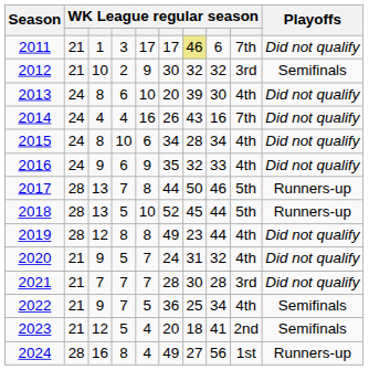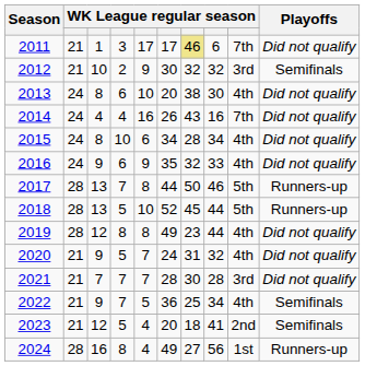 <table class="wikitable sortable" style="text-align: center">
 <tr>
 <th scope="col" rowspan="2">Season</th>
 <th colspan="8" class="unsortable">WK League regular season</th>
 <th scope="col" rowspan=2 class="unsortable">Playoffs</th>
 </tr>
 <tr>
 <th></th>
 <th></th>
 <th></th>
 <th></th>
 <th></th>
 <th></th>
 <th></th>
 <th></th>
 </tr>
 <tr>
 <td><a href='#'>2011</a></td>
 <td>21</td>
 <td>1</td>
 <td>3</td>
 <td>17</td>
 <td>17</td>
 <td style="background: khaki;">46</td>
 <td>6</td>
 <td>7th</td>
 <td><em>Did not qualify</em></td>
 </tr>
 <tr>
 <td><a href='#'>2012</a></td>
 <td>21</td>
 <td>10</td>
 <td>2</td>
 <td>9</td>
 <td>30</td>
 <td>32</td>
 <td>32</td>
 <td>3rd</td>
 <td>Semifinals</td>
 </tr>
 <tr>
 <td><a href='#'>2013</a></td>
 <td>24</td>
 <td>8</td>
 <td>6</td>
 <td>10</td>
 <td>20</td>
-<td>39</td>
+<td>38</td>
 <td>30</td>
 <td>4th</td>
 <td><em>Did not qualify</em></td>
 </tr>
 <tr>
 <td><a href='#'>2014</a></td>
 <td>24</td>
 <td>4</td>
 <td>4</td>
 <td>16</td>
 <td>26</td>
 <td>43</td>
 <td>16</td>
 <td>7th</td>
 <td><em>Did not qualify</em></td>
 </tr>
 <tr>
 <td><a href='#'>2015</a></td>
 <td>24</td>
 <td>8</td>
 <td>10</td>
 <td>6</td>
 <td>34</td>
 <td>28</td>
 <td>34</td>
 <td>4th</td>
 <td><em>Did not qualify</em></td>
 </tr>
 <tr>
 <td><a href='#'>2016</a></td>
 <td>24</td>
 <td>9</td>
 <td>6</td>
 <td>9</td>
 <td>35</td>
 <td>32</td>
 <td>33</td>
 <td>4th</td>
 <td><em>Did not qualify</em></td>
 </tr>
 <tr>
 <td><a href='#'>2017</a></td>
 <td>28</td>
 <td>13</td>
 <td>7</td>
 <td>8</td>
 <td>44</td>
 <td>50</td>
 <td>46</td>
 <td>5th</td>
 <td>Runners-up</td>
 </tr>
 <tr>
 <td><a href='#'>2018</a></td>
 <td>28</td>
 <td>13</td>
 <td>5</td>
 <td>10</td>
 <td>52</td>
 <td>45</td>
 <td>44</td>
 <td>5th</td>
 <td>Runners-up</td>
 </tr>
 <tr>
 <td><a href='#'>2019</a></td>
 <td>28</td>
 <td>12</td>
 <td>8</td>
 <td>8</td>
 <td>49</td>
 <td>23</td>
 <td>44</td>
 <td>4th</td>
 <td><em>Did not qualify</em></td>
 </tr>
 <tr>
 <td><a href='#'>2020</a></td>
 <td>21</td>
 <td>9</td>
 <td>5</td>
 <td>7</td>
 <td>24</td>
 <td>31</td>
 <td>32</td>
 <td>4th</td>
 <td><em>Did not qualify</em></td>
 </tr>
 <tr>
 <td><a href='#'>2021</a></td>
 <td>21</td>
 <td>7</td>
 <td>7</td>
 <td>7</td>
 <td>28</td>
 <td>30</td>
 <td>28</td>
 <td>3rd</td>
 <td><em>Did not qualify</em></td>
 </tr>
 <tr>
 <td><a href='#'>2022</a></td>
 <td>21</td>
 <td>9</td>
 <td>7</td>
 <td>5</td>
 <td>36</td>
 <td>25</td>
 <td>34</td>
 <td>4th</td>
 <td>Semifinals</td>
 </tr>
 <tr>
 <td><a href='#'>2023</a></td>
 <td>21</td>
 <td>12</td>
 <td>5</td>
 <td>4</td>
 <td>20</td>
 <td>18</td>
 <td>41</td>
 <td>2nd</td>
 <td>Semifinals</td>
 </tr>
 <tr>
 <td><a href='#'>2024</a></td>
 <td>28</td>
 <td>16</td>
 <td>8</td>
 <td>4</td>
 <td>49</td>
 <td>27</td>
 <td>56</td>
 <td>1st</td>
 <td>Runners-up</td>
 </tr>
 </table>
